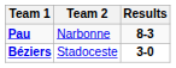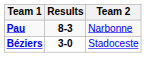 <table class="wikitable">
 <tr>
 <th>Team 1</th>
+<th>Results</th>
 <th>Team 2</th>
-<th>Results</th>
 </tr>
 <tr>
 <td><strong><a href='#'>Pau</a></strong></td>
+<td align="center"><strong>8-3</strong></td>
 <td><a href='#'>Narbonne</a></td>
-<td align="center"><strong>8-3</strong></td>
 </tr>
 <tr bgcolor="white">
 <td><strong><a href='#'>Béziers</a></strong></td>
+<td align="center"><strong>3-0</strong></td>
 <td><a href='#'>Stadoceste</a></td>
-<td align="center"><strong>3-0</strong></td>
 </tr>
 </table>
